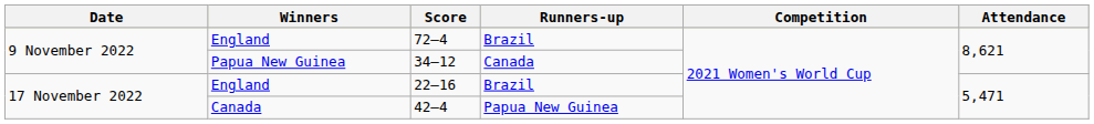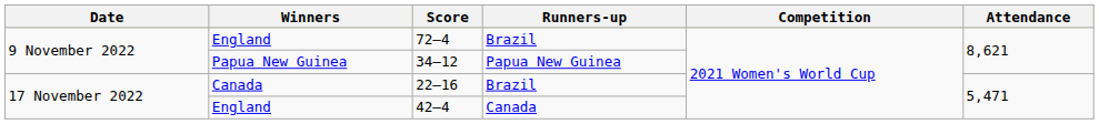 <table class="wikitable" width=80%>
 <tr bgcolor=#bdb76b>
 <th>Date</th>
 <th>Winners</th>
 <th>Score</th>
 <th>Runners-up</th>
 <th>Competition</th>
 <th>Attendance</th>
 </tr>
 <tr>
 <td rowspan=2>9 November 2022</td>
 <td> <a href='#'>England</a></td>
 <td>72–4</td>
 <td> <a href='#'>Brazil</a></td>
 <td rowspan=4><a href='#'>2021 Women's World Cup</a></td>
 <td rowspan=2>8,621</td>
 </tr>
 <tr>
 <td> <a href='#'>Papua New Guinea</a></td>
 <td>34–12</td>
-<td> <a href='#'>Canada</a></td>
+<td> <a href='#'>Papua New Guinea</a></td>
 </tr>
 <tr>
 <td rowspan=2>17 November 2022</td>
-<td> <a href='#'>England</a></td>
+<td> <a href='#'>Canada</a></td>
 <td>22–16</td>
 <td> <a href='#'>Brazil</a></td>
 <td rowspan=2>5,471</td>
 </tr>
 <tr>
+<td> <a href='#'>England</a></td>
+<td>42–4</td>
 <td> <a href='#'>Canada</a></td>
-<td>42–4</td>
-<td> <a href='#'>Papua New Guinea</a></td>
 </tr>
 </table>
